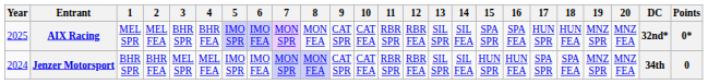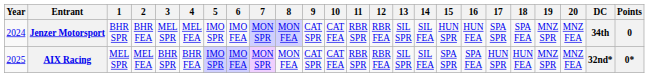 <table class="wikitable" style="text-align:center; font-size:85%">
 <tr>
 <th>Year</th>
 <th>Entrant</th>
 <th>1</th>
 <th>2</th>
 <th>3</th>
 <th>4</th>
 <th>5</th>
 <th>6</th>
 <th>7</th>
 <th>8</th>
 <th>9</th>
 <th>10</th>
 <th>11</th>
 <th>12</th>
 <th>13</th>
 <th>14</th>
 <th>15</th>
 <th>16</th>
 <th>17</th>
 <th>18</th>
 <th>19</th>
 <th>20</th>
 <th>DC</th>
 <th>Points</th>
 </tr>
 <tr>
+<td><a href='#'>2024</a></td>
+<th nowrap><a href='#'>Jenzer Motorsport</a></th>
+<td style="background:#;"><a href='#'>BHR<br>SPR</a><br></td>
+<td style="background:#;"><a href='#'>BHR<br>FEA</a><br></td>
+<td style="background:#;"><a href='#'>MEL<br>SPR</a><br></td>
+<td style="background:#;"><a href='#'>MEL<br>FEA</a><br></td>
+<td style="background:#;"><a href='#'>IMO<br>SPR</a><br></td>
+<td style="background:#;"><a href='#'>IMO<br>FEA</a><br></td>
+<td style="background:#CFCFFF;"><a href='#'>MON<br>SPR</a><br></td>
+<td style="background:#CFCFFF;"><a href='#'>MON<br>FEA</a><br></td>
+<td style="background:#;"><a href='#'>CAT<br>SPR</a><br></td>
+<td style="background:#;"><a href='#'>CAT<br>FEA</a><br></td>
+<td style="background:#;"><a href='#'>RBR<br>SPR</a><br></td>
+<td style="background:#;"><a href='#'>RBR<br>FEA</a><br></td>
+<td style="background:#;"><a href='#'>SIL<br>SPR</a><br></td>
+<td style="background:#;"><a href='#'>SIL<br>FEA</a><br></td>
+<td style="background:#;"><a href='#'>HUN<br>SPR</a><br></td>
+<td style="background:#;"><a href='#'>HUN<br>FEA</a><br></td>
+<td style="background:#;"><a href='#'>SPA<br>SPR</a><br></td>
+<td style="background:#;"><a href='#'>SPA<br>FEA</a><br></td>
+<td style="background:#;"><a href='#'>MNZ<br>SPR</a><br></td>
+<td style="background:#;"><a href='#'>MNZ<br>FEA</a><br></td>
+<th style="background:#;">34th</th>
+<th style="background:#;">0</th>
+</tr>
+<tr>
 <td><a href='#'>2025</a></td>
 <th nowrap><a href='#'>AIX Racing</a></th>
 <td style="background:#;"><a href='#'>MEL<br>SPR</a><br></td>
 <td style="background:#;"><a href='#'>MEL<br>FEA</a><br></td>
 <td style="background:#;"><a href='#'>BHR<br>SPR</a><br></td>
 <td style="background:#;"><a href='#'>BHR<br>FEA</a><br></td>
 <td style="background:#CFCFFF;"><a href='#'>IMO<br>SPR</a><br></td>
 <td style="background:#CFCFFF;"><a href='#'>IMO<br>FEA</a><br></td>
 <td style="background:#EFCFFF;"><a href='#'>MON<br>SPR</a><br></td>
 <td style="background:#;"><a href='#'>MON<br>FEA</a><br></td>
 <td style="background:#;"><a href='#'>CAT<br>SPR</a><br></td>
 <td style="background:#;"><a href='#'>CAT<br>FEA</a><br></td>
 <td style="background:#;"><a href='#'>RBR<br>SPR</a><br></td>
 <td style="background:#;"><a href='#'>RBR<br>FEA</a><br></td>
 <td style="background:#;"><a href='#'>SIL<br>SPR</a><br></td>
 <td style="background:#;"><a href='#'>SIL<br>FEA</a><br></td>
 <td style="background:#;"><a href='#'>SPA<br>SPR</a><br></td>
 <td style="background:#;"><a href='#'>SPA<br>FEA</a><br></td>
 <td style="background:#;"><a href='#'>HUN<br>SPR</a><br></td>
 <td style="background:#;"><a href='#'>HUN<br>FEA</a><br></td>
 <td style="background:#;"><a href='#'>MNZ<br>SPR</a><br></td>
 <td style="background:#;"><a href='#'>MNZ<br>FEA</a><br></td>
 <th>32nd*</th>
 <th>0*</th>
 </tr>
-<tr>
-<td><a href='#'>2024</a></td>
-<th nowrap><a href='#'>Jenzer Motorsport</a></th>
-<td style="background:#;"><a href='#'>BHR<br>SPR</a><br></td>
-<td style="background:#;"><a href='#'>BHR<br>FEA</a><br></td>
-<td style="background:#;"><a href='#'>MEL<br>SPR</a><br></td>
-<td style="background:#;"><a href='#'>MEL<br>FEA</a><br></td>
-<td style="background:#;"><a href='#'>IMO<br>SPR</a><br></td>
-<td style="background:#;"><a href='#'>IMO<br>FEA</a><br></td>
-<td style="background:#CFCFFF;"><a href='#'>MON<br>SPR</a><br></td>
-<td style="background:#CFCFFF;"><a href='#'>MON<br>FEA</a><br></td>
-<td style="background:#;"><a href='#'>CAT<br>SPR</a><br></td>
-<td style="background:#;"><a href='#'>CAT<br>FEA</a><br></td>
-<td style="background:#;"><a href='#'>RBR<br>SPR</a><br></td>
-<td style="background:#;"><a href='#'>RBR<br>FEA</a><br></td>
-<td style="background:#;"><a href='#'>SIL<br>SPR</a><br></td>
-<td style="background:#;"><a href='#'>SIL<br>FEA</a><br></td>
-<td style="background:#;"><a href='#'>HUN<br>SPR</a><br></td>
-<td style="background:#;"><a href='#'>HUN<br>FEA</a><br></td>
-<td style="background:#;"><a href='#'>SPA<br>SPR</a><br></td>
-<td style="background:#;"><a href='#'>SPA<br>FEA</a><br></td>
-<td style="background:#;"><a href='#'>MNZ<br>SPR</a><br></td>
-<td style="background:#;"><a href='#'>MNZ<br>FEA</a><br></td>
-<th style="background:#;">34th</th>
-<th style="background:#;">0</th>
-</tr>
 </table>
